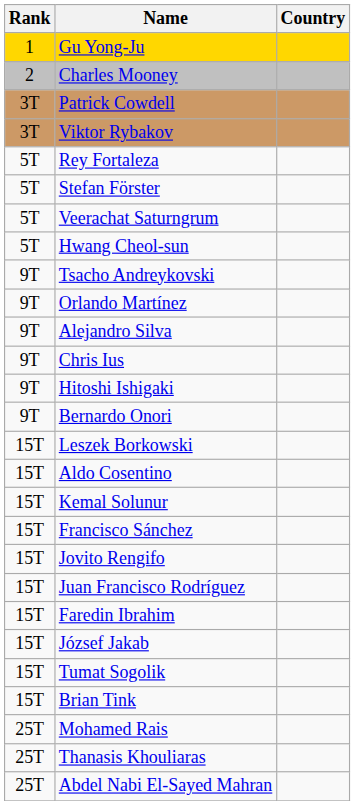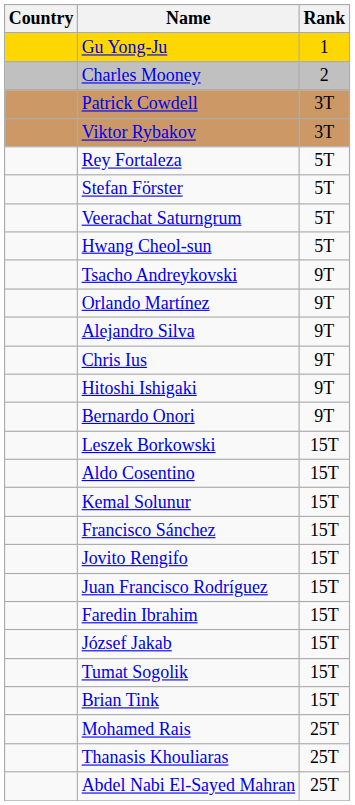 <table class="wikitable sortable" style="text-align:center">
 <tr>
+<th>Country</th>
+<th>Name</th>
 <th>Rank</th>
-<th>Name</th>
-<th>Country</th>
 </tr>
 <tr bgcolor=gold>
+<td align="left"></td>
+<td align="left"><a href='#'>Gu Yong-Ju</a></td>
 <td>1</td>
-<td align="left"><a href='#'>Gu Yong-Ju</a></td>
-<td align="left"></td>
 </tr>
 <tr bgcolor=silver>
+<td align="left"></td>
+<td align="left"><a href='#'>Charles Mooney</a></td>
 <td>2</td>
-<td align="left"><a href='#'>Charles Mooney</a></td>
-<td align="left"></td>
 </tr>
 <tr bgcolor=#CC9966>
+<td align="left"></td>
+<td align="left"><a href='#'>Patrick Cowdell</a></td>
 <td>3T</td>
-<td align="left"><a href='#'>Patrick Cowdell</a></td>
-<td align="left"></td>
 </tr>
 <tr bgcolor=#CC9966>
+<td align="left"></td>
+<td align="left"><a href='#'>Viktor Rybakov</a></td>
 <td>3T</td>
-<td align="left"><a href='#'>Viktor Rybakov</a></td>
-<td align="left"></td>
 </tr>
 <tr>
+<td align="left"></td>
+<td align="left"><a href='#'>Rey Fortaleza</a></td>
 <td>5T</td>
-<td align="left"><a href='#'>Rey Fortaleza</a></td>
-<td align="left"></td>
 </tr>
 <tr>
+<td align="left"></td>
+<td align="left"><a href='#'>Stefan Förster</a></td>
 <td>5T</td>
-<td align="left"><a href='#'>Stefan Förster</a></td>
-<td align="left"></td>
 </tr>
 <tr>
+<td align="left"></td>
+<td align="left"><a href='#'>Veerachat Saturngrum</a></td>
 <td>5T</td>
-<td align="left"><a href='#'>Veerachat Saturngrum</a></td>
-<td align="left"></td>
 </tr>
 <tr>
+<td align="left"></td>
+<td align="left"><a href='#'>Hwang Cheol-sun</a></td>
 <td>5T</td>
-<td align="left"><a href='#'>Hwang Cheol-sun</a></td>
-<td align="left"></td>
 </tr>
 <tr>
+<td align="left"></td>
+<td align="left"><a href='#'>Tsacho Andreykovski</a></td>
 <td>9T</td>
-<td align="left"><a href='#'>Tsacho Andreykovski</a></td>
-<td align="left"></td>
 </tr>
 <tr>
+<td align="left"></td>
+<td align="left"><a href='#'>Orlando Martínez</a></td>
 <td>9T</td>
-<td align="left"><a href='#'>Orlando Martínez</a></td>
-<td align="left"></td>
 </tr>
 <tr>
+<td align="left"></td>
+<td align="left"><a href='#'>Alejandro Silva</a></td>
 <td>9T</td>
-<td align="left"><a href='#'>Alejandro Silva</a></td>
-<td align="left"></td>
 </tr>
 <tr>
+<td align="left"></td>
+<td align="left"><a href='#'>Chris Ius</a></td>
 <td>9T</td>
-<td align="left"><a href='#'>Chris Ius</a></td>
-<td align="left"></td>
 </tr>
 <tr>
+<td align="left"></td>
+<td align="left"><a href='#'>Hitoshi Ishigaki</a></td>
 <td>9T</td>
-<td align="left"><a href='#'>Hitoshi Ishigaki</a></td>
-<td align="left"></td>
 </tr>
 <tr>
+<td align="left"></td>
+<td align="left"><a href='#'>Bernardo Onori</a></td>
 <td>9T</td>
-<td align="left"><a href='#'>Bernardo Onori</a></td>
-<td align="left"></td>
 </tr>
 <tr>
+<td align="left"></td>
+<td align="left"><a href='#'>Leszek Borkowski</a></td>
 <td>15T</td>
-<td align="left"><a href='#'>Leszek Borkowski</a></td>
-<td align="left"></td>
 </tr>
 <tr>
+<td align="left"></td>
+<td align="left"><a href='#'>Aldo Cosentino</a></td>
 <td>15T</td>
-<td align="left"><a href='#'>Aldo Cosentino</a></td>
-<td align="left"></td>
 </tr>
 <tr>
+<td align="left"></td>
+<td align="left"><a href='#'>Kemal Solunur</a></td>
 <td>15T</td>
-<td align="left"><a href='#'>Kemal Solunur</a></td>
-<td align="left"></td>
 </tr>
 <tr>
+<td align="left"></td>
+<td align="left"><a href='#'>Francisco Sánchez</a></td>
 <td>15T</td>
-<td align="left"><a href='#'>Francisco Sánchez</a></td>
-<td align="left"></td>
 </tr>
 <tr>
+<td align="left"></td>
+<td align="left"><a href='#'>Jovito Rengifo</a></td>
 <td>15T</td>
-<td align="left"><a href='#'>Jovito Rengifo</a></td>
-<td align="left"></td>
 </tr>
 <tr>
+<td align="left"></td>
+<td align="left"><a href='#'>Juan Francisco Rodríguez</a></td>
 <td>15T</td>
-<td align="left"><a href='#'>Juan Francisco Rodríguez</a></td>
-<td align="left"></td>
 </tr>
 <tr>
+<td align="left"></td>
+<td align="left"><a href='#'>Faredin Ibrahim</a></td>
 <td>15T</td>
-<td align="left"><a href='#'>Faredin Ibrahim</a></td>
-<td align="left"></td>
 </tr>
 <tr>
+<td align="left"></td>
+<td align="left"><a href='#'>József Jakab</a></td>
 <td>15T</td>
-<td align="left"><a href='#'>József Jakab</a></td>
-<td align="left"></td>
 </tr>
 <tr>
+<td align="left"></td>
+<td align="left"><a href='#'>Tumat Sogolik</a></td>
 <td>15T</td>
-<td align="left"><a href='#'>Tumat Sogolik</a></td>
-<td align="left"></td>
 </tr>
 <tr>
+<td align="left"></td>
+<td align="left"><a href='#'>Brian Tink</a></td>
 <td>15T</td>
-<td align="left"><a href='#'>Brian Tink</a></td>
-<td align="left"></td>
 </tr>
 <tr>
+<td align="left"></td>
+<td align="left"><a href='#'>Mohamed Rais</a></td>
 <td>25T</td>
-<td align="left"><a href='#'>Mohamed Rais</a></td>
-<td align="left"></td>
 </tr>
 <tr>
+<td align="left"></td>
+<td align="left"><a href='#'>Thanasis Khouliaras</a></td>
 <td>25T</td>
-<td align="left"><a href='#'>Thanasis Khouliaras</a></td>
-<td align="left"></td>
 </tr>
 <tr>
+<td align="left"></td>
+<td align="left"><a href='#'>Abdel Nabi El-Sayed Mahran</a></td>
 <td>25T</td>
-<td align="left"><a href='#'>Abdel Nabi El-Sayed Mahran</a></td>
-<td align="left"></td>
 </tr>
 </table>
